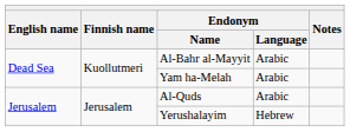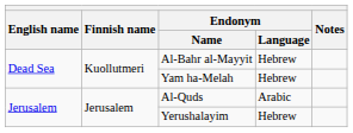 <table class="wikitable sortable">
 <tr>
 <th colspan="5"></th>
 </tr>
 <tr>
 <th rowspan="2">English name</th>
 <th rowspan="2">Finnish name</th>
 <th colspan="2">Endonym</th>
 <th rowspan="2">Notes</th>
 </tr>
 <tr>
 <th>Name</th>
 <th>Language</th>
 </tr>
 <tr>
 <td rowspan="2"><a href='#'>Dead Sea</a></td>
 <td rowspan="2">Kuollutmeri</td>
 <td>Al-Bahr al-Mayyit</td>
-<td>Arabic</td>
+<td>Hebrew</td>
 <td></td>
 </tr>
 <tr>
 <td>Yam ha-Melah</td>
-<td>Arabic</td>
+<td>Hebrew</td>
 <td></td>
 </tr>
 <tr>
 <td rowspan="2"><a href='#'>Jerusalem</a></td>
 <td rowspan="2">Jerusalem</td>
 <td>Al-Quds</td>
 <td>Arabic</td>
 <td></td>
 </tr>
 <tr>
 <td>Yerushalayim</td>
 <td>Hebrew</td>
 <td></td>
 </tr>
 </table>
